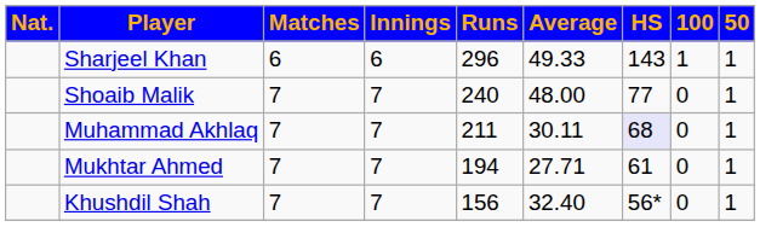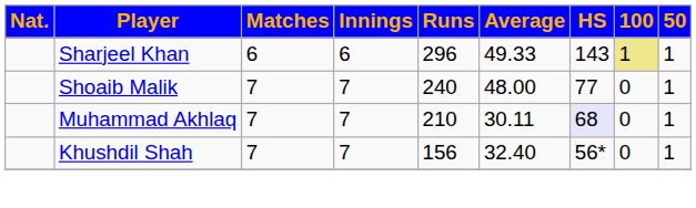 <table class="wikitable sortable" style="font-size:100%">
 <tr>
 <th style="text-align:center; background:#0000FF; color:#FBB302;">Nat.</th>
 <th style="text-align:center; background:#0000FF; color:#FBB302;">Player</th>
 <th style="text-align:center; background:#0000FF; color:#FBB302;">Matches</th>
 <th style="text-align:center; background:#0000FF; color:#FBB302;">Innings</th>
 <th style="text-align:center; background:#0000FF; color:#FBB302;">Runs</th>
 <th style="text-align:center; background:#0000FF; color:#FBB302;">Average</th>
 <th style="text-align:center; background:#0000FF; color:#FBB302;">HS</th>
 <th style="text-align:center; background:#0000FF; color:#FBB302;">100</th>
 <th style="text-align:center; background:#0000FF; color:#FBB302;">50</th>
 </tr>
 <tr>
 <td></td>
 <td><a href='#'>Sharjeel Khan</a></td>
 <td>6</td>
 <td>6</td>
 <td>296</td>
 <td>49.33</td>
 <td>143</td>
-<td>1</td>
+<td style="background: khaki;">1</td>
 <td>1</td>
 </tr>
 <tr>
 <td></td>
 <td><a href='#'>Shoaib Malik</a></td>
 <td>7</td>
 <td>7</td>
 <td>240</td>
 <td>48.00</td>
 <td>77</td>
 <td>0</td>
 <td>1</td>
 </tr>
 <tr>
 <td></td>
 <td><a href='#'>Muhammad Akhlaq</a></td>
 <td>7</td>
 <td>7</td>
-<td>211</td>
+<td>210</td>
 <td>30.11</td>
 <td style="background: lavender;">68</td>
-<td>0</td>
-<td>1</td>
-</tr>
-<tr>
-<td></td>
-<td><a href='#'>Mukhtar Ahmed</a></td>
-<td>7</td>
-<td>7</td>
-<td>194</td>
-<td>27.71</td>
-<td>61</td>
 <td>0</td>
 <td>1</td>
 </tr>
 <tr>
 <td></td>
 <td><a href='#'>Khushdil Shah</a></td>
 <td>7</td>
 <td>7</td>
 <td>156</td>
 <td>32.40</td>
 <td>56*</td>
 <td>0</td>
 <td>1</td>
 </tr>
 <tr>
 </tr>
 </table>
